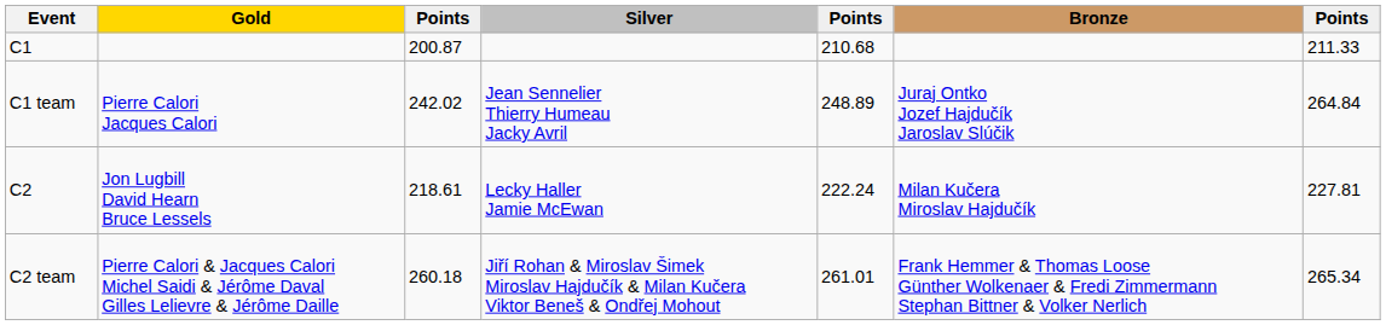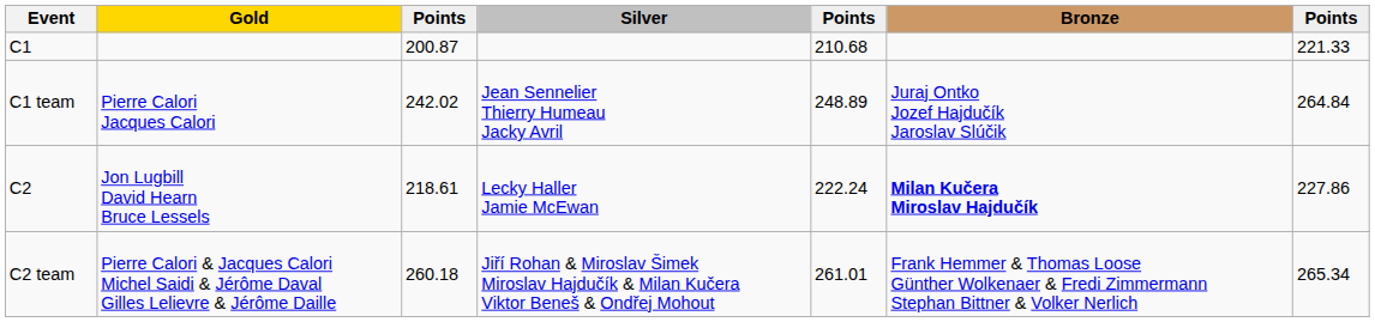 <table class="wikitable" width=100%>
 <tr>
 <th>Event</th>
 <td align=center bgcolor="gold"><strong>Gold</strong></td>
 <td align=center bgcolor="EFEFEF"><strong>Points</strong></td>
 <td align=center bgcolor="silver"><strong>Silver</strong></td>
 <td align=center bgcolor="EFEFEF"><strong>Points</strong></td>
 <td align=center bgcolor="CC9966"><strong>Bronze</strong></td>
 <td align=center bgcolor="EFEFEF"><strong>Points</strong></td>
 </tr>
 <tr>
 <td>C1</td>
 <td></td>
 <td>200.87</td>
 <td></td>
 <td>210.68</td>
 <td></td>
-<td>211.33</td>
+<td>221.33</td>
 </tr>
 <tr>
 <td>C1 team</td>
 <td><br><a href='#'>Pierre Calori</a><br><a href='#'>Jacques Calori</a></td>
 <td>242.02</td>
 <td><br><a href='#'>Jean Sennelier</a><br><a href='#'>Thierry Humeau</a><br><a href='#'>Jacky Avril</a></td>
 <td>248.89</td>
 <td><br><a href='#'>Juraj Ontko</a><br><a href='#'>Jozef Hajdučík</a><br><a href='#'>Jaroslav Slúčik</a></td>
 <td>264.84</td>
 </tr>
 <tr>
 <td>C2</td>
 <td><br><a href='#'>Jon Lugbill</a><br><a href='#'>David Hearn</a><br><a href='#'>Bruce Lessels</a></td>
 <td>218.61</td>
 <td><br><a href='#'>Lecky Haller</a><br><a href='#'>Jamie McEwan</a></td>
 <td>222.24</td>
-<td><br><a href='#'>Milan Kučera</a><br><a href='#'>Miroslav Hajdučík</a></td>
-<td>227.81</td>
+<td><strong><br><a href='#'>Milan Kučera</a><br><a href='#'>Miroslav Hajdučík</a></strong></td>
+<td>227.86</td>
 </tr>
 <tr>
 <td>C2 team</td>
 <td><br><a href='#'>Pierre Calori</a> & <a href='#'>Jacques Calori</a><br><a href='#'>Michel Saidi</a> & <a href='#'>Jérôme Daval</a><br><a href='#'>Gilles Lelievre</a> & <a href='#'>Jérôme Daille</a></td>
 <td>260.18</td>
 <td><br><a href='#'>Jiří Rohan</a> & <a href='#'>Miroslav Šimek</a><br><a href='#'>Miroslav Hajdučík</a> & <a href='#'>Milan Kučera</a><br><a href='#'>Viktor Beneš</a> & <a href='#'>Ondřej Mohout</a></td>
 <td>261.01</td>
 <td><br><a href='#'>Frank Hemmer</a> & <a href='#'>Thomas Loose</a><br><a href='#'>Günther Wolkenaer</a> & <a href='#'>Fredi Zimmermann</a><br><a href='#'>Stephan Bittner</a> & <a href='#'>Volker Nerlich</a></td>
 <td>265.34</td>
 </tr>
 </table>
